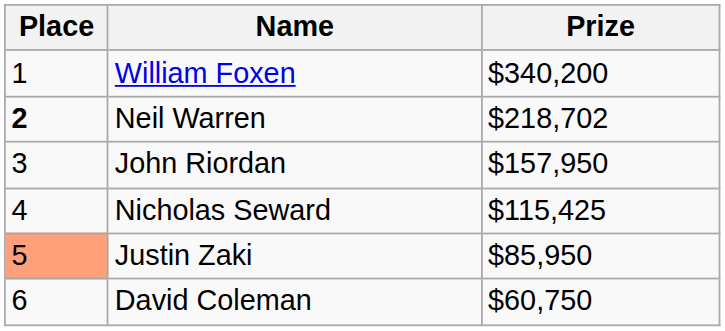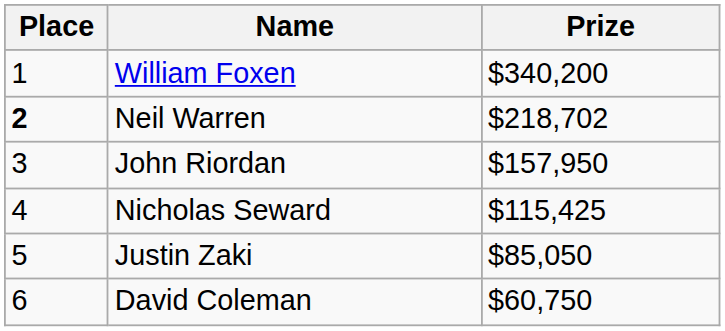 <table class="wikitable">
 <tr>
 <th width="50">Place</th>
 <th width="200">Name</th>
 <th width="125">Prize</th>
 </tr>
 <tr>
 <td>1</td>
 <td> <a href='#'>William Foxen</a></td>
 <td>$340,200</td>
 </tr>
 <tr>
 <td><strong>2</strong></td>
 <td> Neil Warren</td>
 <td>$218,702</td>
 </tr>
 <tr>
 <td>3</td>
 <td> John Riordan</td>
 <td>$157,950</td>
 </tr>
 <tr>
 <td>4</td>
 <td> Nicholas Seward</td>
 <td>$115,425</td>
 </tr>
 <tr>
-<td style="background: lightsalmon;">5</td>
+<td>5</td>
 <td> Justin Zaki</td>
-<td>$85,950</td>
+<td>$85,050</td>
 </tr>
 <tr>
 <td>6</td>
 <td> David Coleman</td>
 <td>$60,750</td>
 </tr>
 </table>
